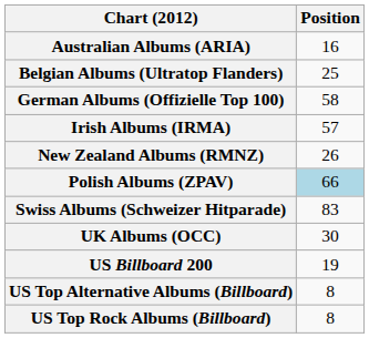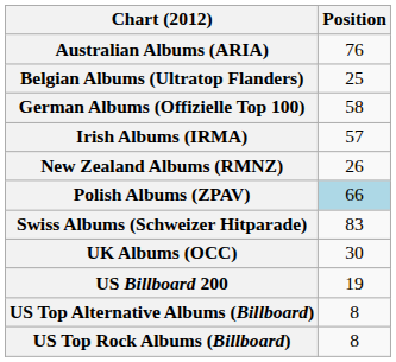 <table class="wikitable sortable plainrowheaders" style="text-align:center">
 <tr>
 <th scope="col">Chart (2012)</th>
 <th scope="col">Position</th>
 </tr>
 <tr>
 <th scope="row">Australian Albums (ARIA)</th>
-<td>16</td>
+<td>76</td>
 </tr>
 <tr>
 <th scope="row">Belgian Albums (Ultratop Flanders)</th>
 <td>25</td>
 </tr>
 <tr>
 <th scope="row">German Albums (Offizielle Top 100)</th>
 <td>58</td>
 </tr>
 <tr>
 <th scope="row">Irish Albums (IRMA)</th>
 <td>57</td>
 </tr>
 <tr>
 <th scope="row">New Zealand Albums (RMNZ)</th>
 <td>26</td>
 </tr>
 <tr>
 <th scope="row">Polish Albums (ZPAV)</th>
 <td style="background: lightblue;">66</td>
 </tr>
 <tr>
 <th scope="row">Swiss Albums (Schweizer Hitparade)</th>
 <td>83</td>
 </tr>
 <tr>
 <th scope="row">UK Albums (OCC)</th>
 <td>30</td>
 </tr>
 <tr>
 <th scope="row">US <em>Billboard</em> 200</th>
 <td>19</td>
 </tr>
 <tr>
 <th scope="row">US Top Alternative Albums (<em>Billboard</em>)</th>
 <td>8</td>
 </tr>
 <tr>
 <th scope="row">US Top Rock Albums (<em>Billboard</em>)</th>
 <td>8</td>
 </tr>
 </table>
